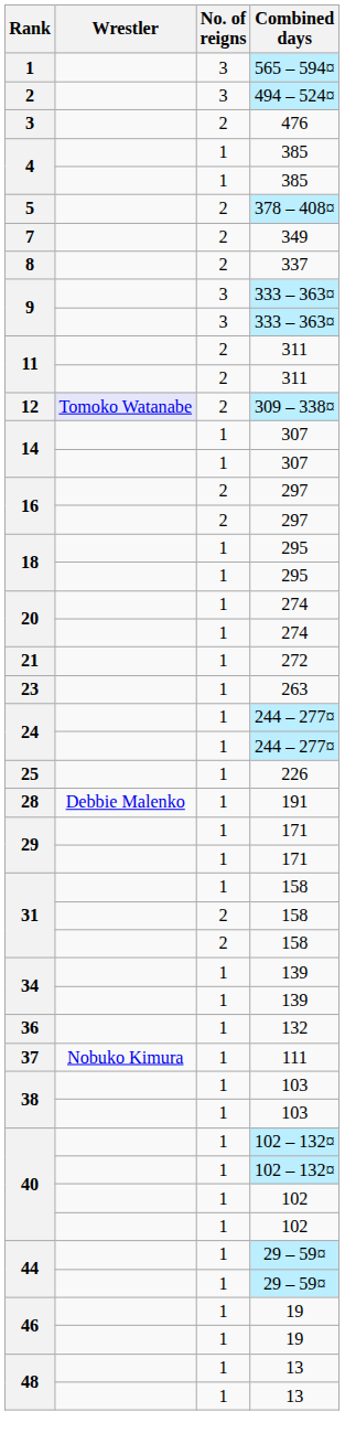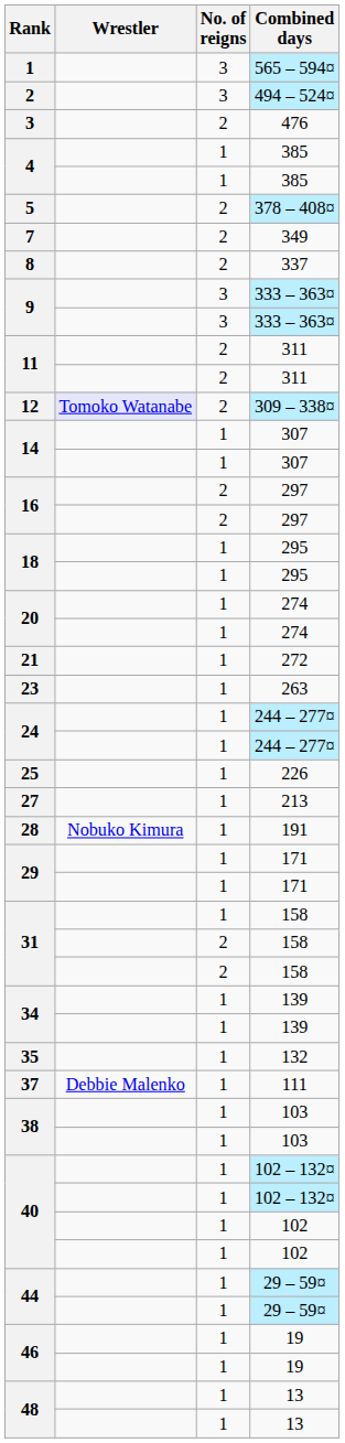 <table class="wikitable sortable" style="text-align: center">
 <tr>
 <th>Rank</th>
 <th>Wrestler</th>
 <th>No. of<br>reigns</th>
 <th>Combined<br>days</th>
 </tr>
 <tr>
 <th>1</th>
 <td></td>
 <td>3</td>
 <td style="background-color:#bbeeff">565 – 594¤</td>
 </tr>
 <tr>
 <th>2</th>
 <td></td>
 <td>3</td>
 <td style="background-color:#bbeeff">494 – 524¤</td>
 </tr>
 <tr>
 <th>3</th>
 <td></td>
 <td>2</td>
 <td>476</td>
 </tr>
 <tr>
 <th rowspan=2>4</th>
 <td></td>
 <td>1</td>
 <td>385</td>
 </tr>
 <tr>
 <td></td>
 <td>1</td>
 <td>385</td>
 </tr>
 <tr>
 <th>5</th>
 <td></td>
 <td>2</td>
 <td style="background-color:#bbeeff">378 – 408¤</td>
 </tr>
 <tr>
 <th>7</th>
 <td></td>
 <td>2</td>
 <td>349</td>
 </tr>
 <tr>
 <th>8</th>
 <td></td>
 <td>2</td>
 <td>337</td>
 </tr>
 <tr>
 <th rowspan=2>9</th>
 <td></td>
 <td>3</td>
 <td style="background-color:#bbeeff">333 – 363¤</td>
 </tr>
 <tr>
 <td></td>
 <td>3</td>
 <td style="background-color:#bbeeff">333 – 363¤</td>
 </tr>
 <tr>
 <th rowspan=2>11</th>
 <td></td>
 <td>2</td>
 <td>311</td>
 </tr>
 <tr>
 <td></td>
 <td>2</td>
 <td>311</td>
 </tr>
 <tr>
 <th>12</th>
 <td style="background: lavender;"><a href='#'>Tomoko Watanabe</a></td>
 <td>2</td>
 <td style="background-color:#bbeeff">309 – 338¤</td>
 </tr>
 <tr>
 <th rowspan=2>14</th>
 <td></td>
 <td>1</td>
 <td>307</td>
 </tr>
 <tr>
 <td></td>
 <td>1</td>
 <td>307</td>
 </tr>
 <tr>
 <th rowspan=2>16</th>
 <td></td>
 <td>2</td>
 <td>297</td>
 </tr>
 <tr>
 <td></td>
 <td>2</td>
 <td>297</td>
 </tr>
 <tr>
 <th rowspan=2>18</th>
 <td></td>
 <td>1</td>
 <td>295</td>
 </tr>
 <tr>
 <td></td>
 <td>1</td>
 <td>295</td>
 </tr>
 <tr>
 <th rowspan=2>20</th>
 <td></td>
 <td>1</td>
 <td>274</td>
 </tr>
 <tr>
 <td></td>
 <td>1</td>
 <td>274</td>
 </tr>
 <tr>
 <th>21</th>
 <td></td>
 <td>1</td>
 <td>272</td>
 </tr>
 <tr>
 <th>23</th>
 <td></td>
 <td>1</td>
 <td>263</td>
 </tr>
 <tr>
 <th rowspan=2>24</th>
 <td></td>
 <td>1</td>
 <td style="background-color:#bbeeff">244 – 277¤</td>
 </tr>
 <tr>
 <td></td>
 <td>1</td>
 <td style="background-color:#bbeeff">244 – 277¤</td>
 </tr>
 <tr>
 <th>25</th>
 <td></td>
 <td>1</td>
 <td>226</td>
 </tr>
 <tr>
+<th>27</th>
+<td></td>
+<td>1</td>
+<td>213</td>
+</tr>
+<tr>
 <th>28</th>
-<td><a href='#'>Debbie Malenko</a></td>
+<td><a href='#'>Nobuko Kimura</a></td>
 <td>1</td>
 <td>191</td>
 </tr>
 <tr>
 <th rowspan=2>29</th>
 <td></td>
 <td>1</td>
 <td>171</td>
 </tr>
 <tr>
 <td></td>
 <td>1</td>
 <td>171</td>
 </tr>
 <tr>
 <th rowspan=3>31</th>
 <td></td>
 <td>1</td>
 <td>158</td>
 </tr>
 <tr>
 <td></td>
 <td>2</td>
 <td>158</td>
 </tr>
 <tr>
 <td></td>
 <td>2</td>
 <td>158</td>
 </tr>
 <tr>
 <th rowspan=2>34</th>
 <td></td>
 <td>1</td>
 <td>139</td>
 </tr>
 <tr>
 <td></td>
 <td>1</td>
 <td>139</td>
 </tr>
 <tr>
-<th>36</th>
+<th>35</th>
 <td></td>
 <td>1</td>
 <td>132</td>
 </tr>
 <tr>
 <th>37</th>
-<td><a href='#'>Nobuko Kimura</a></td>
+<td><a href='#'>Debbie Malenko</a></td>
 <td>1</td>
 <td>111</td>
 </tr>
 <tr>
 <th rowspan=2>38</th>
 <td></td>
 <td>1</td>
 <td>103</td>
 </tr>
 <tr>
 <td></td>
 <td>1</td>
 <td>103</td>
 </tr>
 <tr>
 <th rowspan=4>40</th>
 <td></td>
 <td>1</td>
 <td style="background-color:#bbeeff">102 – 132¤</td>
 </tr>
 <tr>
 <td></td>
 <td>1</td>
 <td style="background-color:#bbeeff">102 – 132¤</td>
 </tr>
 <tr>
 <td></td>
 <td>1</td>
 <td>102</td>
 </tr>
 <tr>
 <td></td>
 <td>1</td>
 <td>102</td>
 </tr>
 <tr>
 <th rowspan=2>44</th>
 <td></td>
 <td>1</td>
 <td style="background-color:#bbeeff">29 – 59¤</td>
 </tr>
 <tr>
 <td></td>
 <td>1</td>
 <td style="background-color:#bbeeff">29 – 59¤</td>
 </tr>
 <tr>
 <th rowspan=2>46</th>
 <td></td>
 <td>1</td>
 <td>19</td>
 </tr>
 <tr>
 <td></td>
 <td>1</td>
 <td>19</td>
 </tr>
 <tr>
 <th rowspan=2>48</th>
 <td></td>
 <td>1</td>
 <td>13</td>
 </tr>
 <tr>
 <td></td>
 <td>1</td>
 <td>13</td>
 </tr>
 </table>
